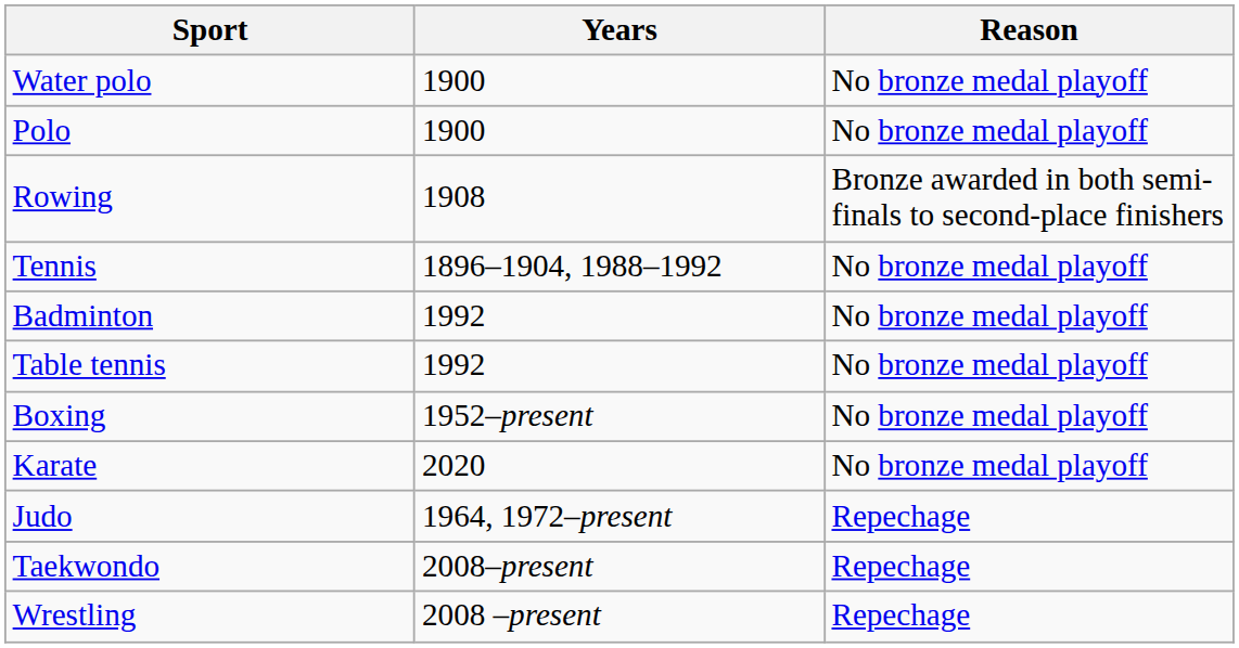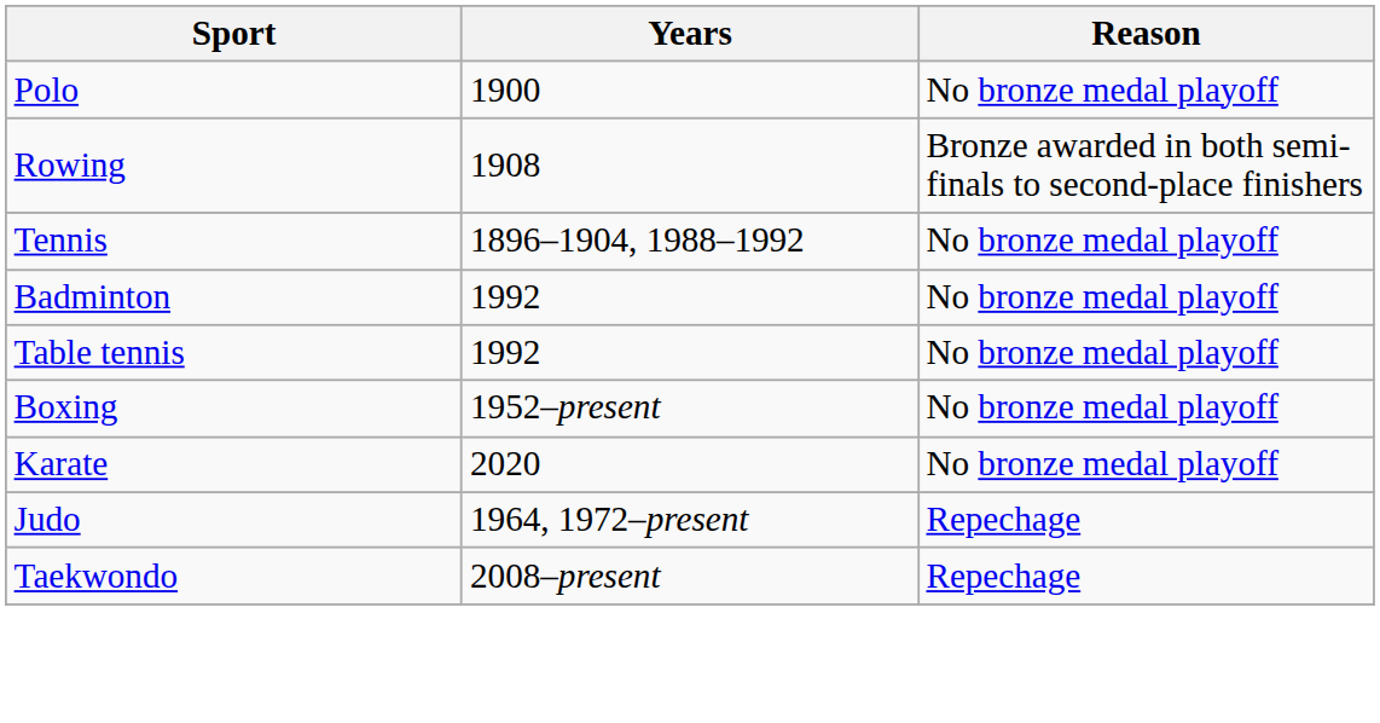 <table class="wikitable">
 <tr>
 <th style="width: 200px;" class="unsortable">Sport</th>
 <th style="width: 200px;" class="unsortable">Years</th>
 <th style="width: 200px;" class="unsortable">Reason</th>
-</tr>
-<tr>
-<td> <a href='#'>Water polo</a></td>
-<td>1900</td>
-<td>No <a href='#'>bronze medal playoff</a></td>
 </tr>
 <tr>
 <td> <a href='#'>Polo</a></td>
 <td>1900</td>
 <td>No <a href='#'>bronze medal playoff</a></td>
 </tr>
 <tr>
 <td> <a href='#'>Rowing</a></td>
 <td>1908</td>
 <td>Bronze awarded in both semi-finals to second-place finishers</td>
 </tr>
 <tr>
 <td> <a href='#'>Tennis</a></td>
 <td>1896–1904, 1988–1992</td>
 <td>No <a href='#'>bronze medal playoff</a></td>
 </tr>
 <tr>
 <td> <a href='#'>Badminton</a></td>
 <td>1992</td>
 <td>No <a href='#'>bronze medal playoff</a></td>
 </tr>
 <tr>
 <td> <a href='#'>Table tennis</a></td>
 <td>1992</td>
 <td>No <a href='#'>bronze medal playoff</a></td>
 </tr>
 <tr>
 <td> <a href='#'>Boxing</a></td>
 <td>1952–<em>present</em></td>
 <td>No <a href='#'>bronze medal playoff</a></td>
 </tr>
 <tr>
 <td> <a href='#'>Karate</a></td>
 <td>2020</td>
 <td>No <a href='#'>bronze medal playoff</a></td>
 </tr>
 <tr>
 <td> <a href='#'>Judo</a></td>
 <td>1964, 1972–<em>present</em></td>
 <td><a href='#'>Repechage</a></td>
 </tr>
 <tr>
 <td> <a href='#'>Taekwondo</a></td>
 <td>2008–<em>present</em></td>
 <td><a href='#'>Repechage</a></td>
 </tr>
-<tr>
-<td> <a href='#'>Wrestling</a></td>
-<td>2008 –<em>present</em></td>
-<td><a href='#'>Repechage</a></td>
-</tr>
 </table>
